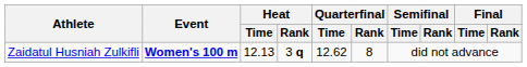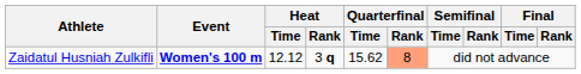 <table class=wikitable style="font-size:90%">
 <tr>
 <th rowspan="2">Athlete</th>
 <th rowspan="2">Event</th>
 <th colspan="2">Heat</th>
 <th colspan="2">Quarterfinal</th>
 <th colspan="2">Semifinal</th>
 <th colspan="2">Final</th>
 </tr>
 <tr style="font-size:95%">
 <th>Time</th>
 <th>Rank</th>
 <th>Time</th>
 <th>Rank</th>
 <th>Time</th>
 <th>Rank</th>
 <th>Time</th>
 <th>Rank</th>
 </tr>
 <tr align=center>
 <td align=left><a href='#'>Zaidatul Husniah Zulkifli</a></td>
 <td align=left><strong><a href='#'>Women's 100 m</a></strong></td>
-<td>12.13</td>
+<td>12.12</td>
 <td>3 <strong>q</strong></td>
-<td>12.62</td>
-<td>8</td>
+<td>15.62</td>
+<td style="background: lightsalmon;">8</td>
 <td colspan=4>did not advance</td>
 </tr>
 </table>
